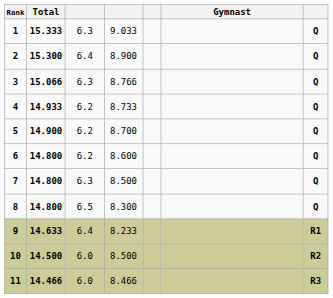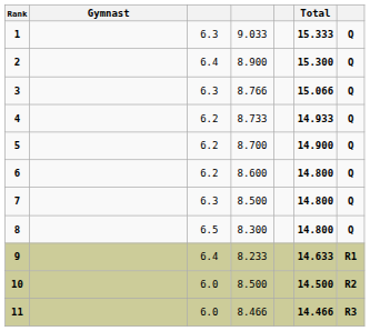 <table style="text-align:center;" class="wikitable sortable">
 <tr>
 <th scope="col" style="width:15px;"><small>Rank</small></th>
-<th scope="col" style="width:50px;">Total</th>
+<th scope="col" style="width:200px;">Gymnast</th>
 <th scope="col" style="width:50px;"><small></small></th>
 <th scope="col" style="width:50px;"><small></small></th>
 <th scope="col" style="width:20px;"><small></small></th>
-<th scope="col" style="width:200px;">Gymnast</th>
+<th scope="col" style="width:50px;">Total</th>
 <th scope="col" style="width:30px;"><small></small></th>
 </tr>
 <tr>
 <td scope="row" style="text-align:center"><strong>1</strong></td>
-<td><strong>15.333</strong></td>
+<td style="height:30px; text-align:left;"></td>
 <td>6.3</td>
 <td>9.033</td>
 <td></td>
-<td style="height:30px; text-align:left;"></td>
+<td><strong>15.333</strong></td>
 <td><strong>Q</strong></td>
 </tr>
 <tr>
 <td scope="row" style="text-align:center"><strong>2</strong></td>
-<td><strong>15.300</strong></td>
+<td style="height:30px; text-align:left;"></td>
 <td>6.4</td>
 <td>8.900</td>
 <td></td>
-<td style="height:30px; text-align:left;"></td>
+<td><strong>15.300</strong></td>
 <td><strong>Q</strong></td>
 </tr>
 <tr>
 <td scope="row" style="text-align:center"><strong>3</strong></td>
-<td><strong>15.066</strong></td>
+<td style="height:30px; text-align:left;"></td>
 <td>6.3</td>
 <td>8.766</td>
 <td></td>
-<td style="height:30px; text-align:left;"></td>
+<td><strong>15.066</strong></td>
 <td><strong>Q</strong></td>
 </tr>
 <tr>
 <td scope="row" style="text-align:center"><strong>4</strong></td>
-<td><strong>14.933</strong></td>
+<td style="height:30px; text-align:left;"></td>
 <td>6.2</td>
 <td>8.733</td>
 <td></td>
-<td style="height:30px; text-align:left;"></td>
+<td><strong>14.933</strong></td>
 <td><strong>Q</strong></td>
 </tr>
 <tr>
 <td scope="row" style="text-align:center"><strong>5</strong></td>
-<td><strong>14.900</strong></td>
+<td style="height:30px; text-align:left;"></td>
 <td>6.2</td>
 <td>8.700</td>
 <td></td>
-<td style="height:30px; text-align:left;"></td>
+<td><strong>14.900</strong></td>
 <td><strong>Q</strong></td>
 </tr>
 <tr>
 <td scope="row" style="text-align:center"><strong>6</strong></td>
-<td><strong>14.800</strong></td>
+<td style="height:30px; text-align:left;"></td>
 <td>6.2</td>
 <td>8.600</td>
 <td></td>
-<td style="height:30px; text-align:left;"></td>
+<td><strong>14.800</strong></td>
 <td><strong>Q</strong></td>
 </tr>
 <tr>
 <td scope="row" style="text-align:center"><strong>7</strong></td>
-<td><strong>14.800</strong></td>
+<td style="height:30px; text-align:left;"></td>
 <td>6.3</td>
 <td>8.500</td>
 <td></td>
-<td style="height:30px; text-align:left;"></td>
+<td><strong>14.800</strong></td>
 <td><strong>Q</strong></td>
 </tr>
 <tr>
 <td scope="row" style="text-align:center"><strong>8</strong></td>
-<td><strong>14.800</strong></td>
+<td style="height:30px; text-align:left;"></td>
 <td>6.5</td>
 <td>8.300</td>
 <td></td>
-<td style="height:30px; text-align:left;"></td>
+<td><strong>14.800</strong></td>
 <td><strong>Q</strong></td>
 </tr>
 <tr style="background:#cccc99;">
 <td scope="row" style="text-align:center"><strong>9</strong></td>
-<td><strong>14.633</strong></td>
+<td style="height:30px; text-align:left;"></td>
 <td>6.4</td>
 <td>8.233</td>
 <td></td>
-<td style="height:30px; text-align:left;"></td>
+<td><strong>14.633</strong></td>
 <td><strong>R1</strong></td>
 </tr>
 <tr style="background:#cccc99;">
 <td scope="row" style="text-align:center"><strong>10</strong></td>
-<td><strong>14.500</strong></td>
+<td style="height:30px; text-align:left;"></td>
 <td>6.0</td>
 <td>8.500</td>
 <td></td>
-<td style="height:30px; text-align:left;"></td>
+<td><strong>14.500</strong></td>
 <td><strong>R2</strong></td>
 </tr>
 <tr style="background:#cccc99;">
 <td scope="row" style="text-align:center"><strong>11</strong></td>
-<td><strong>14.466</strong></td>
+<td style="height:30px; text-align:left;"></td>
 <td>6.0</td>
 <td>8.466</td>
 <td></td>
-<td style="height:30px; text-align:left;"></td>
+<td><strong>14.466</strong></td>
 <td><strong>R3</strong></td>
 </tr>
 </table>
